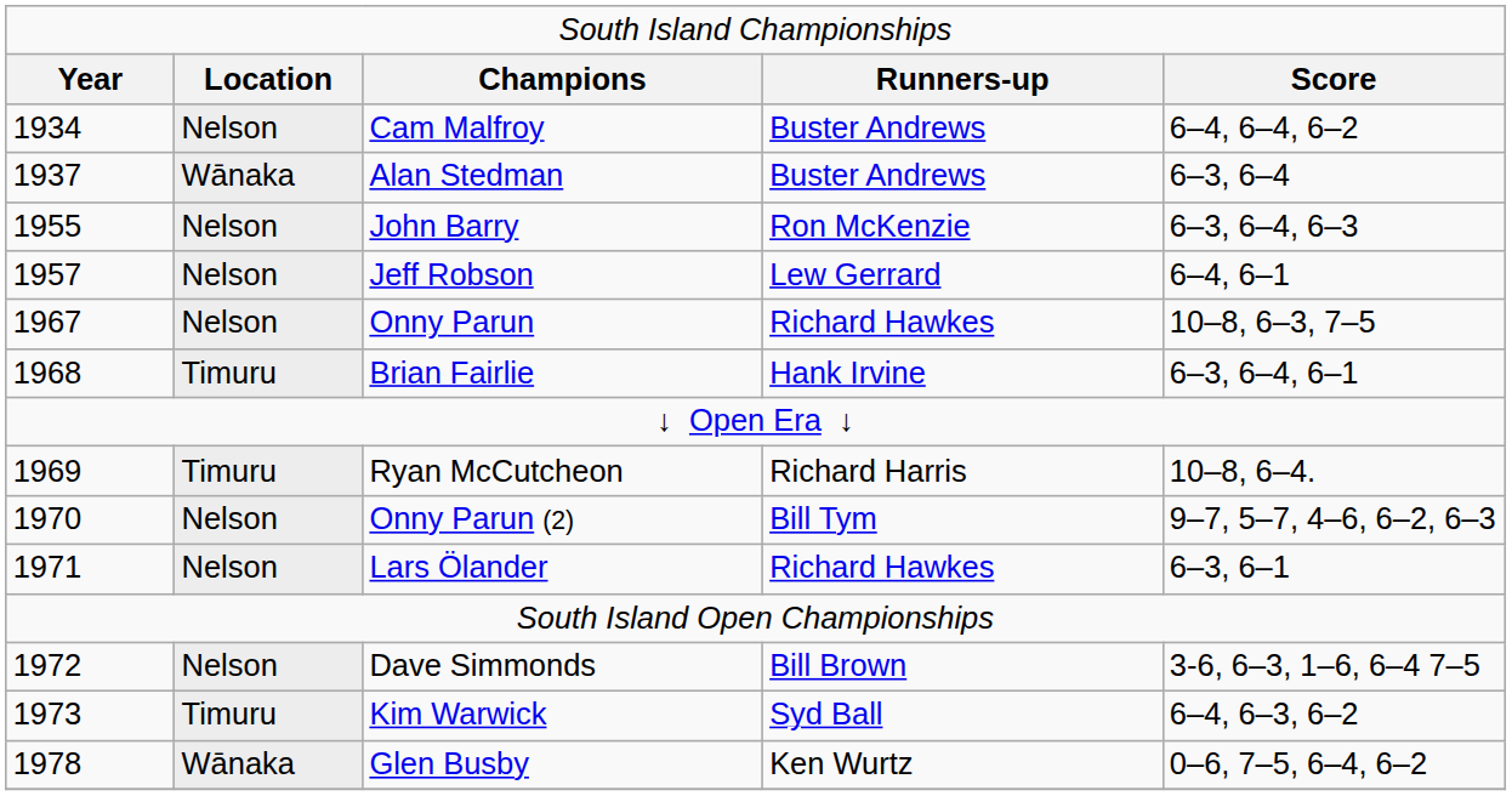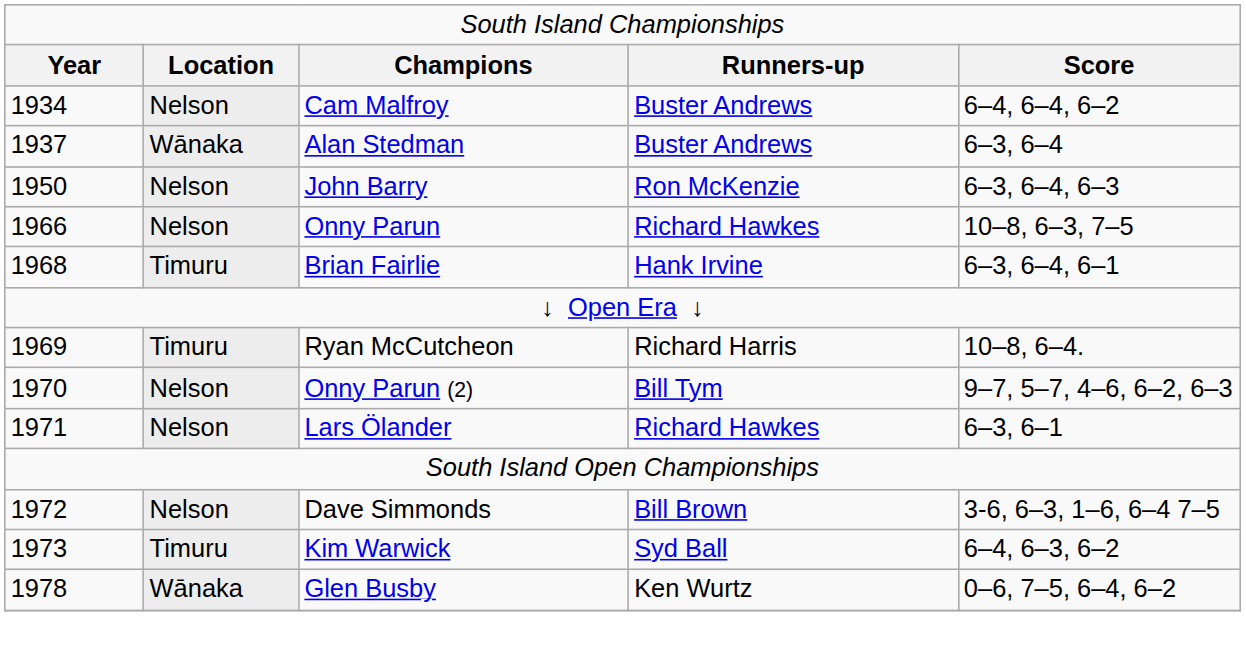 <table class="wikitable">
 <tr>
 <td colspan=5 align=center><em>South Island Championships</em></td>
 </tr>
 <tr>
 <th style="width:80px">Year</th>
 <th style="width:90px">Location</th>
 <th style="width:200px">Champions</th>
 <th style="width:200px">Runners-up</th>
 <th style="width:170px" class="unsortable">Score</th>
 </tr>
 <tr>
 <td>1934</td>
 <td style="background:#ededed">Nelson</td>
 <td> <a href='#'>Cam Malfroy</a></td>
 <td> <a href='#'>Buster Andrews</a></td>
 <td>6–4, 6–4, 6–2</td>
 </tr>
 <tr>
 <td>1937</td>
 <td style="background:#ededed">Wānaka</td>
 <td> <a href='#'>Alan Stedman</a></td>
 <td> <a href='#'>Buster Andrews</a></td>
 <td>6–3, 6–4</td>
 </tr>
 <tr>
-<td>1955</td>
+<td>1950</td>
 <td style="background:#ededed">Nelson</td>
 <td> <a href='#'>John Barry</a></td>
 <td> <a href='#'>Ron McKenzie</a></td>
 <td>6–3, 6–4, 6–3</td>
 </tr>
 <tr>
-<td>1957</td>
-<td style="background:#ededed">Nelson</td>
-<td> <a href='#'>Jeff Robson</a></td>
-<td> <a href='#'>Lew Gerrard</a></td>
-<td>6–4, 6–1</td>
-</tr>
-<tr>
-<td>1967</td>
+<td>1966</td>
 <td style="background:#ededed">Nelson</td>
 <td> <a href='#'>Onny Parun</a></td>
 <td> <a href='#'>Richard Hawkes</a></td>
 <td>10–8, 6–3, 7–5</td>
 </tr>
 <tr>
 <td>1968</td>
 <td style="background:#ededed">Timuru</td>
 <td> <a href='#'>Brian Fairlie</a></td>
 <td> <a href='#'>Hank Irvine</a></td>
 <td>6–3, 6–4, 6–1</td>
 </tr>
 <tr>
 <td colspan=5 align=center>↓  <a href='#'>Open Era</a>  ↓</td>
 </tr>
 <tr>
 <td>1969</td>
 <td style="background:#ededed">Timuru</td>
 <td> Ryan McCutcheon</td>
 <td> Richard Harris</td>
 <td>10–8, 6–4.</td>
 </tr>
 <tr>
 <td>1970</td>
 <td style="background:#ededed">Nelson</td>
 <td> <a href='#'>Onny Parun</a> <small>(2)</small></td>
 <td> <a href='#'>Bill Tym</a></td>
 <td>9–7, 5–7, 4–6, 6–2, 6–3</td>
 </tr>
 <tr>
 <td>1971</td>
 <td style="background:#ededed">Nelson</td>
 <td> <a href='#'>Lars Ölander</a></td>
 <td> <a href='#'>Richard Hawkes</a></td>
 <td>6–3, 6–1</td>
 </tr>
 <tr>
 <td colspan=5 align=center><em>South Island Open Championships</em></td>
 </tr>
 <tr>
 <td>1972</td>
 <td style="background:#ededed">Nelson</td>
 <td> Dave Simmonds</td>
 <td> <a href='#'>Bill Brown</a></td>
 <td>3-6, 6–3, 1–6, 6–4 7–5</td>
 </tr>
 <tr>
 <td>1973</td>
 <td style="background:#ededed">Timuru</td>
 <td> <a href='#'>Kim Warwick</a></td>
 <td> <a href='#'>Syd Ball</a></td>
 <td>6–4, 6–3, 6–2</td>
 </tr>
 <tr>
 <td>1978</td>
 <td style="background:#ededed">Wānaka</td>
 <td> <a href='#'>Glen Busby</a></td>
 <td> Ken Wurtz</td>
 <td>0–6, 7–5, 6–4, 6–2</td>
 </tr>
 <tr>
 </tr>
 </table>
